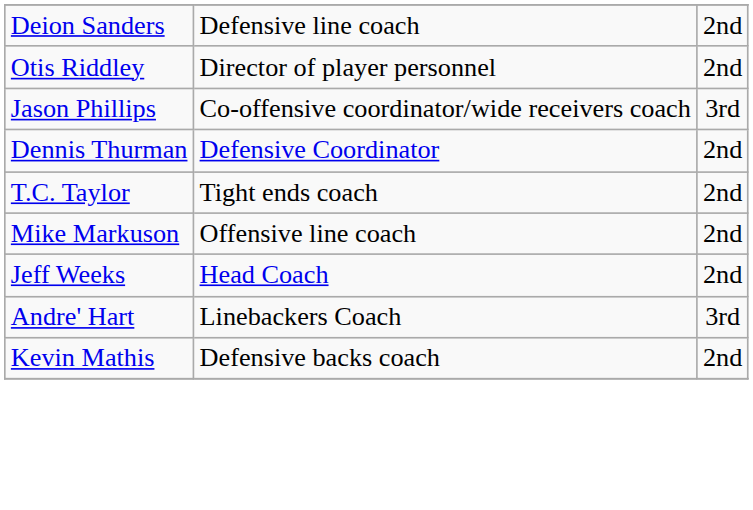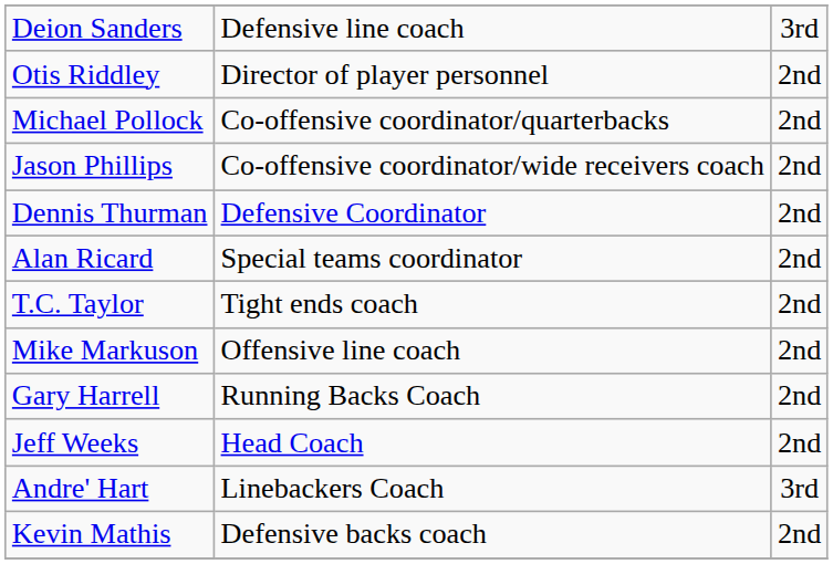 <table class="wikitable">
 <tr>
 </tr>
 <tr>
 <td><a href='#'>Deion Sanders</a></td>
 <td>Defensive line coach</td>
-<td align=center>2nd</td>
+<td align=center>3rd</td>
 </tr>
 <tr>
 <td><a href='#'>Otis Riddley</a></td>
 <td>Director of player personnel</td>
 <td align=center>2nd</td>
 </tr>
 <tr>
+<td><a href='#'>Michael Pollock</a></td>
+<td>Co-offensive coordinator/quarterbacks</td>
+<td align=center>2nd</td>
+</tr>
+<tr>
 <td><a href='#'>Jason Phillips</a></td>
 <td>Co-offensive coordinator/wide receivers coach</td>
-<td align=center>3rd</td>
+<td align=center>2nd</td>
 </tr>
 <tr>
 <td><a href='#'>Dennis Thurman</a></td>
 <td><a href='#'>Defensive Coordinator</a></td>
+<td align=center>2nd</td>
+</tr>
+<tr>
+<td><a href='#'>Alan Ricard</a></td>
+<td>Special teams coordinator</td>
 <td align=center>2nd</td>
 </tr>
 <tr>
 <td><a href='#'>T.C. Taylor</a></td>
 <td>Tight ends coach</td>
 <td align=center>2nd</td>
 </tr>
 <tr>
 <td><a href='#'>Mike Markuson</a></td>
 <td>Offensive line coach</td>
+<td align=center>2nd</td>
+</tr>
+<tr>
+<td><a href='#'>Gary Harrell</a></td>
+<td>Running Backs Coach</td>
 <td align=center>2nd</td>
 </tr>
 <tr>
 <td><a href='#'>Jeff Weeks</a></td>
 <td><a href='#'>Head Coach</a></td>
 <td align=center>2nd</td>
 </tr>
 <tr>
 <td><a href='#'>Andre' Hart</a></td>
 <td>Linebackers Coach</td>
 <td align=center>3rd</td>
 </tr>
 <tr>
 <td><a href='#'>Kevin Mathis</a></td>
 <td>Defensive backs coach</td>
 <td align=center>2nd</td>
 </tr>
 <tr>
 </tr>
 </table>
